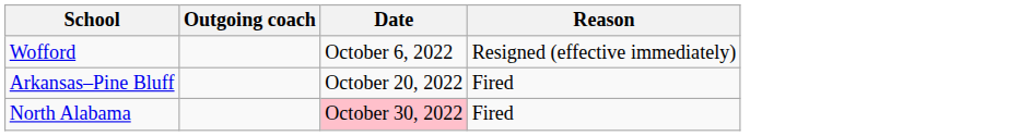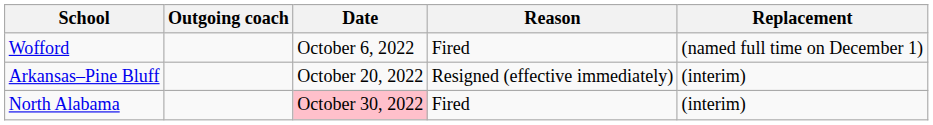 <table class="wikitable sortable">
 <tr>
 <th>School</th>
 <th>Outgoing coach</th>
 <th>Date</th>
 <th>Reason</th>
+<th>Replacement</th>
 </tr>
 <tr>
 <td><a href='#'>Wofford</a></td>
 <td></td>
 <td>October 6, 2022</td>
-<td>Resigned (effective immediately)</td>
+<td>Fired</td>
+<td> (named full time on December 1)</td>
 </tr>
 <tr>
 <td><a href='#'>Arkansas–Pine Bluff</a></td>
 <td></td>
 <td>October 20, 2022</td>
-<td>Fired</td>
+<td>Resigned (effective immediately)</td>
+<td> (interim)</td>
 </tr>
 <tr>
 <td><a href='#'>North Alabama</a></td>
 <td></td>
 <td style="background: pink;">October 30, 2022</td>
 <td>Fired</td>
+<td> (interim)</td>
 </tr>
 </table>
